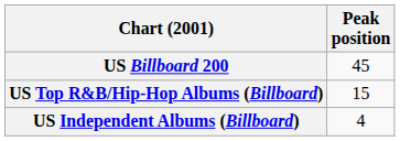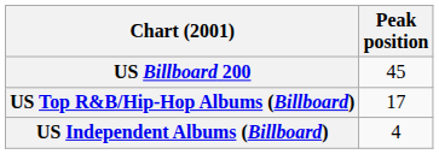 <table class="wikitable sortable plainrowheaders" style="text-align:center">
 <tr>
 <th scope="col">Chart (2001)</th>
 <th scope="col">Peak<br>position</th>
 </tr>
 <tr>
 <th scope="row">US <a href='#'><em>Billboard</em> 200</a></th>
 <td>45</td>
 </tr>
 <tr>
 <th scope="row">US <a href='#'>Top R&B/Hip-Hop Albums</a> (<em><a href='#'>Billboard</a></em>)</th>
-<td>15</td>
+<td>17</td>
 </tr>
 <tr>
 <th scope="row">US <a href='#'>Independent Albums</a> (<em><a href='#'>Billboard</a></em>)</th>
 <td>4</td>
 </tr>
 </table>
